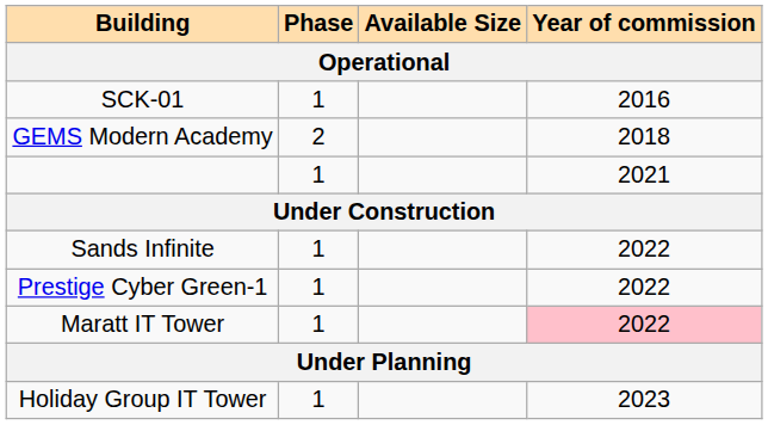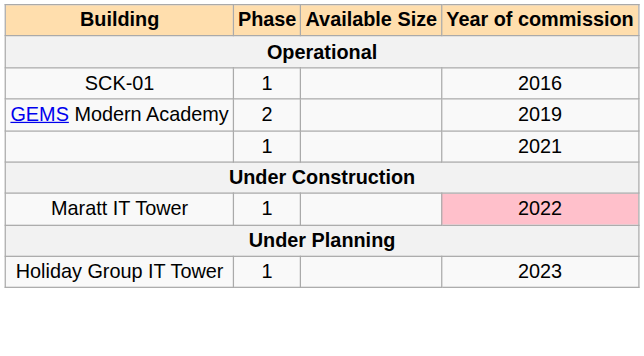 <table class="wikitable" style="margin:1em auto; text-align:center">
 <tr>
 <th style="background: #ffdead;">Building</th>
 <th style="background: #ffdead;">Phase</th>
 <th style="background: #ffdead;">Available Size</th>
 <th style="background: #ffdead;">Year of commission</th>
 </tr>
 <tr>
 <th colspan=4>Operational</th>
 </tr>
 <tr>
 <td>SCK-01</td>
 <td>1</td>
 <td></td>
 <td>2016</td>
 </tr>
 <tr>
 <td><a href='#'>GEMS</a> Modern Academy</td>
 <td>2</td>
 <td></td>
-<td>2018</td>
+<td>2019</td>
 </tr>
 <tr>
 <td></td>
 <td>1</td>
 <td></td>
 <td>2021</td>
 </tr>
 <tr>
 <th colspan=4>Under Construction</th>
-</tr>
-<tr>
-<td>Sands Infinite</td>
-<td>1</td>
-<td></td>
-<td>2022</td>
-</tr>
-<tr>
-<td><a href='#'>Prestige</a> Cyber Green-1</td>
-<td>1</td>
-<td></td>
-<td>2022</td>
 </tr>
 <tr>
 <td>Maratt IT Tower</td>
 <td>1</td>
 <td></td>
 <td style="background: pink;">2022</td>
 </tr>
 <tr>
 <th colspan=4>Under Planning</th>
 </tr>
 <tr>
 <td>Holiday Group IT Tower</td>
 <td>1</td>
 <td></td>
 <td>2023</td>
 </tr>
 </table>
